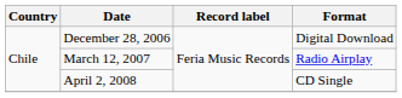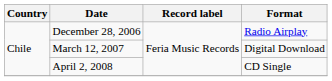 <table class="wikitable">
 <tr>
 <th>Country</th>
 <th>Date</th>
 <th>Record label</th>
 <th>Format</th>
 </tr>
 <tr>
 <td rowspan="3">Chile</td>
 <td>December 28, 2006</td>
 <td rowspan="3">Feria Music Records</td>
-<td>Digital Download</td>
+<td><a href='#'>Radio Airplay</a></td>
 </tr>
 <tr>
 <td>March 12, 2007</td>
-<td><a href='#'>Radio Airplay</a></td>
+<td>Digital Download</td>
 </tr>
 <tr>
 <td>April 2, 2008</td>
 <td>CD Single</td>
 </tr>
 <tr>
 </tr>
 </table>
